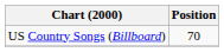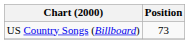 <table class="wikitable sortable">
 <tr>
 <th scope="col">Chart (2000)</th>
 <th scope="col">Position</th>
 </tr>
 <tr>
 <td>US <a href='#'>Country Songs</a> (<em><a href='#'>Billboard</a></em>)</td>
-<td align="center">70</td>
+<td align="center">73</td>
 </tr>
 <tr>
 </tr>
 </table>
